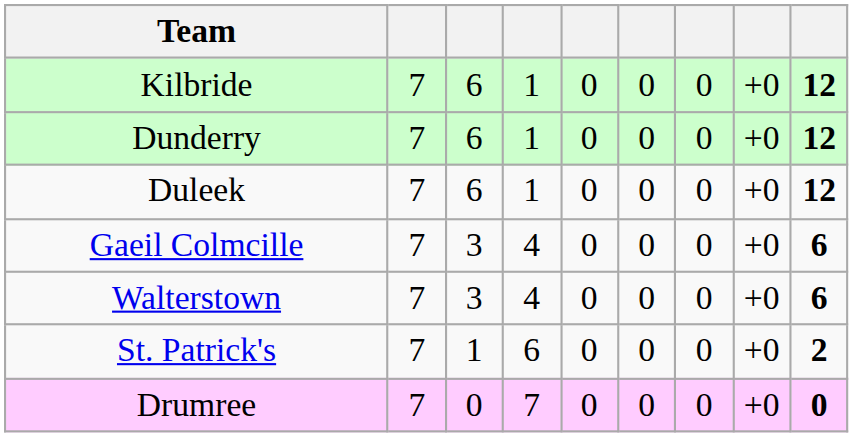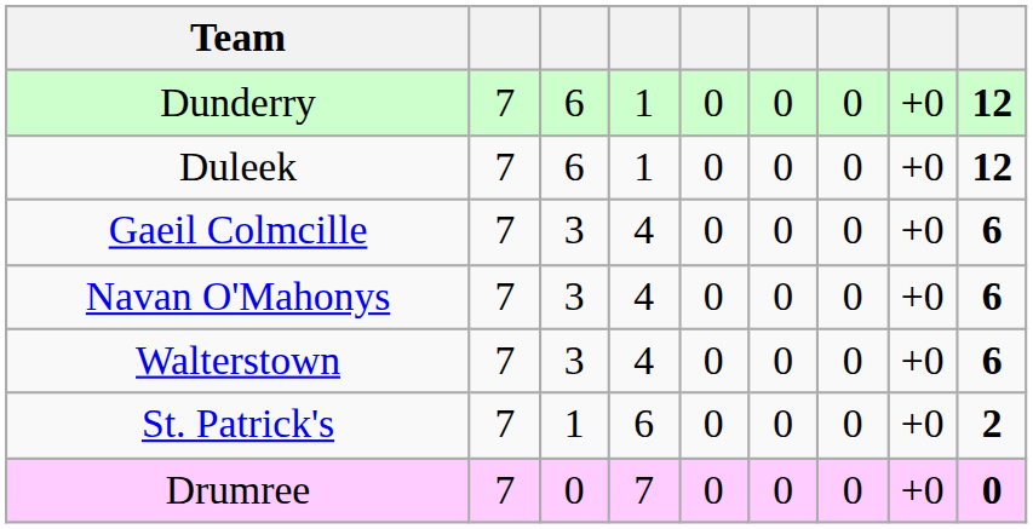 <table class="wikitable" style="text-align:center">
 <tr>
 <th style="width:175px;">Team</th>
 <th width="20"></th>
 <th width="20"></th>
 <th width="20"></th>
 <th width="20"></th>
 <th width="20"></th>
 <th width="20"></th>
 <th width="20"></th>
 <th width="20"></th>
-</tr>
-<tr style="background:#cfc;">
-<td>Kilbride</td>
-<td>7</td>
-<td>6</td>
-<td>1</td>
-<td>0</td>
-<td>0</td>
-<td>0</td>
-<td>+0</td>
-<td><strong>12</strong></td>
 </tr>
 <tr style="background:#cfc;">
 <td>Dunderry</td>
 <td>7</td>
 <td>6</td>
 <td>1</td>
 <td>0</td>
 <td>0</td>
 <td>0</td>
 <td>+0</td>
 <td><strong>12</strong></td>
 </tr>
 <tr>
 <td>Duleek</td>
 <td>7</td>
 <td>6</td>
 <td>1</td>
 <td>0</td>
 <td>0</td>
 <td>0</td>
 <td>+0</td>
 <td><strong>12</strong></td>
 </tr>
 <tr>
 <td><a href='#'>Gaeil Colmcille</a></td>
+<td>7</td>
+<td>3</td>
+<td>4</td>
+<td>0</td>
+<td>0</td>
+<td>0</td>
+<td>+0</td>
+<td><strong>6</strong></td>
+</tr>
+<tr>
+<td><a href='#'>Navan O'Mahonys</a></td>
 <td>7</td>
 <td>3</td>
 <td>4</td>
 <td>0</td>
 <td>0</td>
 <td>0</td>
 <td>+0</td>
 <td><strong>6</strong></td>
 </tr>
 <tr>
 <td><a href='#'>Walterstown</a></td>
 <td>7</td>
 <td>3</td>
 <td>4</td>
 <td>0</td>
 <td>0</td>
 <td>0</td>
 <td>+0</td>
 <td><strong>6</strong></td>
 </tr>
 <tr>
 <td><a href='#'>St. Patrick's</a></td>
 <td>7</td>
 <td>1</td>
 <td>6</td>
 <td>0</td>
 <td>0</td>
 <td>0</td>
 <td>+0</td>
 <td><strong>2</strong></td>
 </tr>
 <tr style="background:#fcf;">
 <td>Drumree</td>
 <td>7</td>
 <td>0</td>
 <td>7</td>
 <td>0</td>
 <td>0</td>
 <td>0</td>
 <td>+0</td>
 <td><strong>0</strong></td>
 </tr>
 </table>
